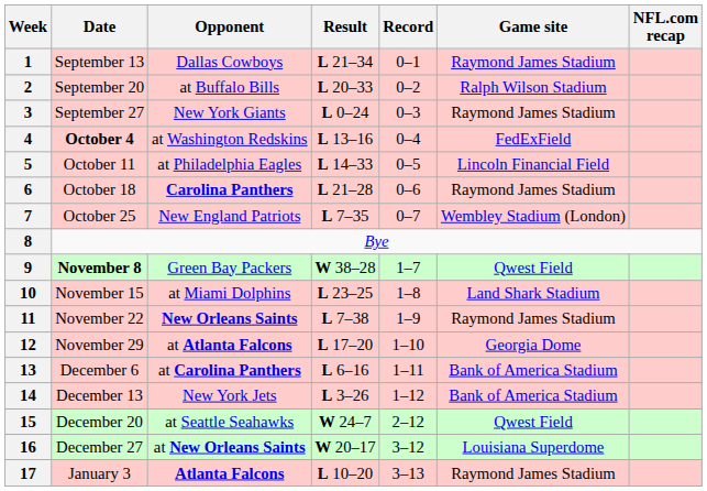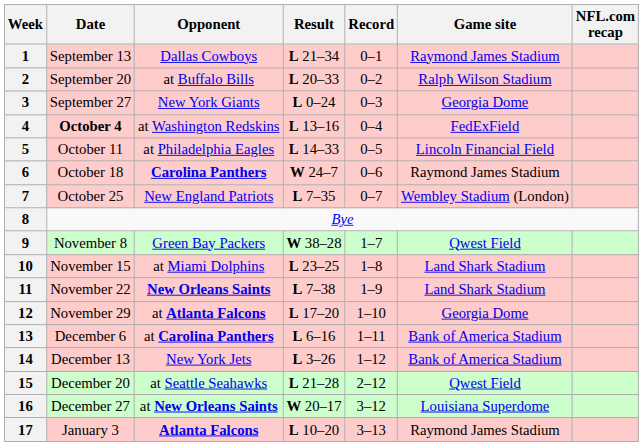 <table class="wikitable" style="align=center">
 <tr>
 <th>Week</th>
 <th>Date</th>
 <th>Opponent</th>
 <th>Result</th>
 <th>Record</th>
 <th>Game site</th>
 <th>NFL.com<br>recap</th>
 </tr>
 <tr bgcolor="#fcc">
 <th>1</th>
 <td style="text-align:center;">September 13</td>
 <td style="text-align:center;"><a href='#'>Dallas Cowboys</a></td>
 <td style="text-align:center;"><strong>L</strong> 21–34</td>
 <td style="text-align:center;">0–1</td>
 <td style="text-align:center;"><a href='#'>Raymond James Stadium</a></td>
 <td style="text-align:center;"></td>
 </tr>
 <tr bgcolor="#fcc">
 <th>2</th>
 <td style="text-align:center;">September 20</td>
 <td style="text-align:center;">at <a href='#'>Buffalo Bills</a></td>
 <td style="text-align:center;"><strong>L</strong> 20–33</td>
 <td style="text-align:center;">0–2</td>
 <td style="text-align:center;"><a href='#'>Ralph Wilson Stadium</a></td>
 <td style="text-align:center;"></td>
 </tr>
 <tr bgcolor="#fcc">
 <th>3</th>
 <td style="text-align:center;">September 27</td>
 <td style="text-align:center;"><a href='#'>New York Giants</a></td>
 <td style="text-align:center;"><strong>L</strong> 0–24</td>
 <td style="text-align:center;">0–3</td>
-<td style="text-align:center;">Raymond James Stadium</td>
+<td style="text-align:center;"><a href='#'>Georgia Dome</a></td>
 <td style="text-align:center;"></td>
 </tr>
 <tr bgcolor="#fcc">
 <th>4</th>
 <td style="text-align:center;"><strong>October 4</strong></td>
 <td style="text-align:center;">at <a href='#'>Washington Redskins</a></td>
 <td style="text-align:center;"><strong>L</strong> 13–16</td>
 <td style="text-align:center;">0–4</td>
 <td style="text-align:center;"><a href='#'>FedExField</a></td>
 <td style="text-align:center;"></td>
 </tr>
 <tr bgcolor="#fcc">
 <th>5</th>
 <td style="text-align:center;">October 11</td>
 <td style="text-align:center;">at <a href='#'>Philadelphia Eagles</a></td>
 <td style="text-align:center;"><strong>L</strong> 14–33</td>
 <td style="text-align:center;">0–5</td>
 <td style="text-align:center;"><a href='#'>Lincoln Financial Field</a></td>
 <td style="text-align:center;"></td>
 </tr>
 <tr bgcolor="#fcc">
 <th>6</th>
 <td style="text-align:center;">October 18</td>
 <td style="text-align:center;"><strong><a href='#'>Carolina Panthers</a></strong></td>
-<td style="text-align:center;"><strong>L</strong> 21–28</td>
+<td style="text-align:center;"><strong>W</strong> 24–7</td>
 <td style="text-align:center;">0–6</td>
 <td style="text-align:center;">Raymond James Stadium</td>
 <td style="text-align:center;"></td>
 </tr>
 <tr bgcolor="#fcc">
 <th>7</th>
 <td style="text-align:center;">October 25</td>
 <td style="text-align:center;"><a href='#'>New England Patriots</a></td>
 <td style="text-align:center;"><strong>L</strong> 7–35</td>
 <td style="text-align:center;">0–7</td>
 <td style="text-align:center;"><a href='#'>Wembley Stadium</a> (London)</td>
 <td style="text-align:center;"></td>
 </tr>
 <tr>
 <th>8</th>
 <td colspan="8" style="text-align:center;"><em><a href='#'>Bye</a></em></td>
 </tr>
 <tr bgcolor="#cfc">
 <th>9</th>
-<td style="text-align:center;"><strong>November 8</strong></td>
+<td style="text-align:center;">November 8</td>
 <td style="text-align:center;"><a href='#'>Green Bay Packers</a></td>
 <td style="text-align:center;"><strong>W</strong> 38–28</td>
 <td style="text-align:center;">1–7</td>
 <td style="text-align:center;"><a href='#'>Qwest Field</a></td>
 <td style="text-align:center;"></td>
 </tr>
 <tr bgcolor="#fcc">
 <th>10</th>
 <td style="text-align:center;">November 15</td>
 <td style="text-align:center;">at <a href='#'>Miami Dolphins</a></td>
 <td style="text-align:center;"><strong>L</strong> 23–25</td>
 <td style="text-align:center;">1–8</td>
 <td style="text-align:center;"><a href='#'>Land Shark Stadium</a></td>
 <td style="text-align:center;"></td>
 </tr>
 <tr bgcolor="#fcc">
 <th>11</th>
 <td style="text-align:center;">November 22</td>
 <td style="text-align:center;"><strong><a href='#'>New Orleans Saints</a></strong></td>
 <td style="text-align:center;"><strong>L</strong> 7–38</td>
 <td style="text-align:center;">1–9</td>
-<td style="text-align:center;">Raymond James Stadium</td>
+<td style="text-align:center;"><a href='#'>Land Shark Stadium</a></td>
 <td style="text-align:center;"></td>
 </tr>
 <tr bgcolor="#fcc">
 <th>12</th>
 <td style="text-align:center;">November 29</td>
 <td style="text-align:center;">at <strong><a href='#'>Atlanta Falcons</a></strong></td>
 <td style="text-align:center;"><strong>L</strong> 17–20</td>
 <td style="text-align:center;">1–10</td>
 <td style="text-align:center;"><a href='#'>Georgia Dome</a></td>
 <td style="text-align:center;"></td>
 </tr>
 <tr bgcolor="#fcc">
 <th>13</th>
 <td style="text-align:center;">December 6</td>
 <td style="text-align:center;">at <strong><a href='#'>Carolina Panthers</a></strong></td>
 <td style="text-align:center;"><strong>L</strong> 6–16</td>
 <td style="text-align:center;">1–11</td>
 <td style="text-align:center;"><a href='#'>Bank of America Stadium</a></td>
 <td style="text-align:center;"></td>
 </tr>
 <tr bgcolor="#fcc">
 <th>14</th>
 <td style="text-align:center;">December 13</td>
 <td style="text-align:center;"><a href='#'>New York Jets</a></td>
 <td style="text-align:center;"><strong>L</strong> 3–26</td>
 <td style="text-align:center;">1–12</td>
 <td style="text-align:center;"><a href='#'>Bank of America Stadium</a></td>
 <td style="text-align:center;"></td>
 </tr>
 <tr bgcolor="#cfc">
 <th>15</th>
 <td style="text-align:center;">December 20</td>
 <td style="text-align:center;">at <a href='#'>Seattle Seahawks</a></td>
-<td style="text-align:center;"><strong>W</strong> 24–7</td>
+<td style="text-align:center;"><strong>L</strong> 21–28</td>
 <td style="text-align:center;">2–12</td>
 <td style="text-align:center;"><a href='#'>Qwest Field</a></td>
 <td style="text-align:center;"></td>
 </tr>
 <tr bgcolor="#cfc">
 <th>16</th>
 <td style="text-align:center;">December 27</td>
 <td style="text-align:center;">at <strong><a href='#'>New Orleans Saints</a></strong></td>
 <td style="text-align:center;"><strong>W</strong> 20–17 </td>
 <td style="text-align:center;">3–12</td>
 <td style="text-align:center;"><a href='#'>Louisiana Superdome</a></td>
 <td style="text-align:center;"></td>
 </tr>
 <tr |- bgcolor="#fcc">
 <th>17</th>
 <td style="text-align:center;">January 3</td>
 <td style="text-align:center;"><strong><a href='#'>Atlanta Falcons</a></strong></td>
 <td style="text-align:center;"><strong>L</strong> 10–20</td>
 <td style="text-align:center;">3–13</td>
 <td style="text-align:center;">Raymond James Stadium</td>
 <td style="text-align:center;"></td>
 </tr>
 </table>
